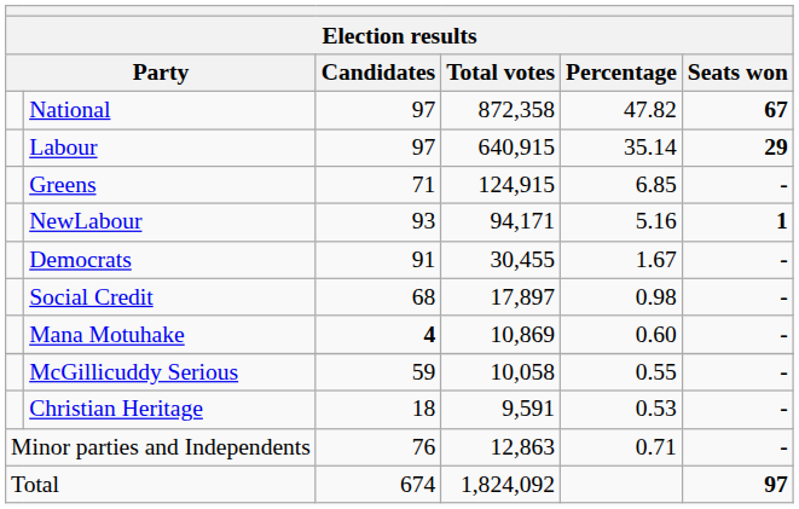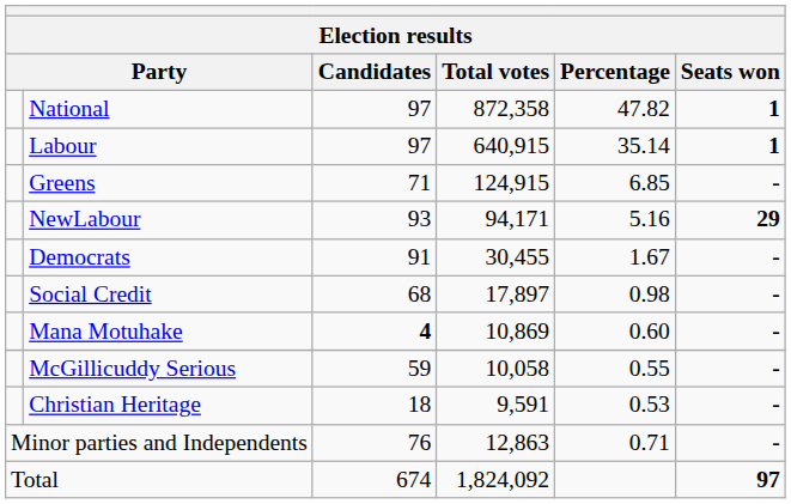 <table class="wikitable" style="text-align:right">
 <tr>
 <th colspan=7></th>
 </tr>
 <tr>
 <th colspan=6>Election results</th>
 </tr>
 <tr>
 <th colspan=2>Party</th>
 <th>Candidates</th>
 <th>Total votes</th>
 <th>Percentage</th>
 <th>Seats won</th>
 </tr>
 <tr>
 <td width=5 bgcolor=></td>
 <td align=left><a href='#'>National</a></td>
 <td>97</td>
 <td>872,358</td>
 <td>47.82</td>
-<td><strong>67</strong></td>
+<td><strong>1</strong></td>
 </tr>
 <tr>
 <td bgcolor=></td>
 <td align=left><a href='#'>Labour</a></td>
 <td>97</td>
 <td>640,915</td>
 <td>35.14</td>
-<td><strong>29</strong></td>
+<td><strong>1</strong></td>
 </tr>
 <tr>
 <td bgcolor=></td>
 <td align=left><a href='#'>Greens</a></td>
 <td>71</td>
 <td>124,915</td>
 <td>6.85</td>
 <td><strong>-</strong></td>
 </tr>
 <tr>
 <td bgcolor=></td>
 <td align=left><a href='#'>NewLabour</a></td>
 <td>93</td>
 <td>94,171</td>
 <td>5.16</td>
-<td><strong>1</strong></td>
+<td><strong>29</strong></td>
 </tr>
 <tr>
 <td bgcolor=></td>
 <td align=left><a href='#'>Democrats</a></td>
 <td>91</td>
 <td>30,455</td>
 <td>1.67</td>
 <td><strong>-</strong></td>
 </tr>
 <tr>
 <td bgcolor=></td>
 <td align=left><a href='#'>Social Credit</a></td>
 <td>68</td>
 <td>17,897</td>
 <td>0.98</td>
 <td><strong>-</strong></td>
 </tr>
 <tr>
 <td bgcolor=></td>
 <td align=left><a href='#'>Mana Motuhake</a></td>
 <td><strong>4</strong></td>
 <td>10,869</td>
 <td>0.60</td>
 <td><strong>-</strong></td>
 </tr>
 <tr>
 </tr>
 <tr>
 <td bgcolor=></td>
 <td align=left><a href='#'>McGillicuddy Serious</a></td>
 <td>59</td>
 <td>10,058</td>
 <td>0.55</td>
 <td><strong>-</strong></td>
 </tr>
 <tr>
 <td bgcolor=></td>
 <td align=left><a href='#'>Christian Heritage</a></td>
 <td>18</td>
 <td>9,591</td>
 <td>0.53</td>
 <td><strong>-</strong></td>
 </tr>
 <tr>
 <td colspan=2 align=left>Minor parties and Independents</td>
 <td>76</td>
 <td>12,863</td>
 <td>0.71</td>
 <td><strong>-</strong></td>
 </tr>
 <tr bgcolor=>
 <td colspan=2 align=left>Total</td>
 <td>674</td>
 <td>1,824,092</td>
 <td></td>
 <td><strong>97</strong></td>
 </tr>
 </table>
